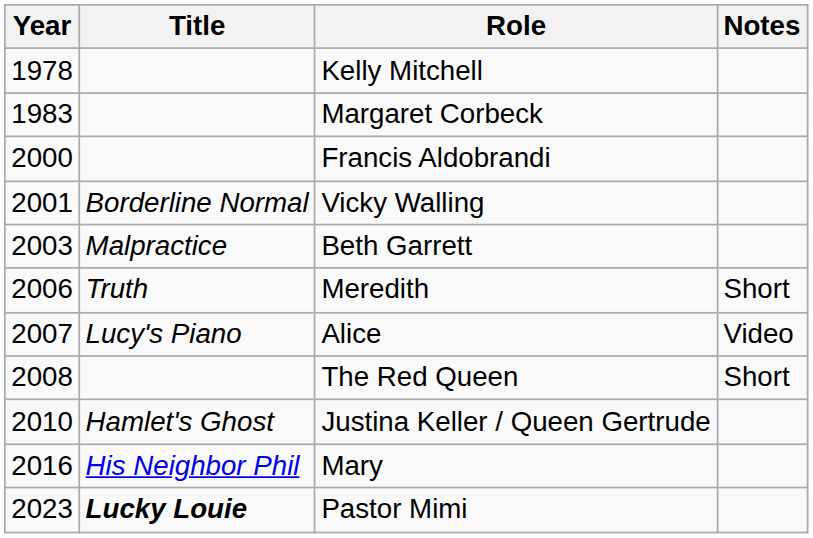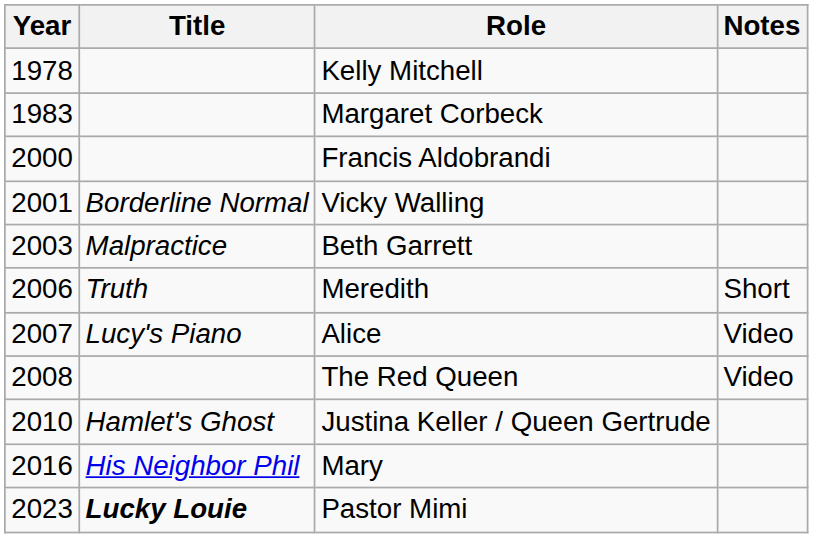 <table class="wikitable sortable">
 <tr>
 <th>Year</th>
 <th>Title</th>
 <th>Role</th>
 <th class="unsortable">Notes</th>
 </tr>
 <tr>
 <td>1978</td>
 <td><em></em></td>
 <td>Kelly Mitchell</td>
 <td></td>
 </tr>
 <tr>
 <td>1983</td>
 <td><em></em></td>
 <td>Margaret Corbeck</td>
 <td></td>
 </tr>
 <tr>
 <td>2000</td>
 <td><em></em></td>
 <td>Francis Aldobrandi</td>
 <td></td>
 </tr>
 <tr>
 <td>2001</td>
 <td><em>Borderline Normal</em></td>
 <td>Vicky Walling</td>
 <td></td>
 </tr>
 <tr>
 <td>2003</td>
 <td><em>Malpractice</em></td>
 <td>Beth Garrett</td>
 <td></td>
 </tr>
 <tr>
 <td>2006</td>
 <td><em>Truth</em></td>
 <td>Meredith</td>
 <td>Short</td>
 </tr>
 <tr>
 <td>2007</td>
 <td><em>Lucy's Piano</em></td>
 <td>Alice</td>
 <td>Video</td>
 </tr>
 <tr>
 <td>2008</td>
 <td><em></em></td>
 <td>The Red Queen</td>
-<td>Short</td>
+<td>Video</td>
 </tr>
 <tr>
 <td>2010</td>
 <td><em>Hamlet's Ghost</em></td>
 <td>Justina Keller / Queen Gertrude</td>
 <td></td>
 </tr>
 <tr>
 <td>2016</td>
 <td><em><a href='#'>His Neighbor Phil</a></em></td>
 <td>Mary</td>
 <td></td>
 </tr>
 <tr>
 <td>2023</td>
 <td><strong><em>Lucky Louie</em></strong></td>
 <td>Pastor Mimi</td>
 <td></td>
 </tr>
 </table>
